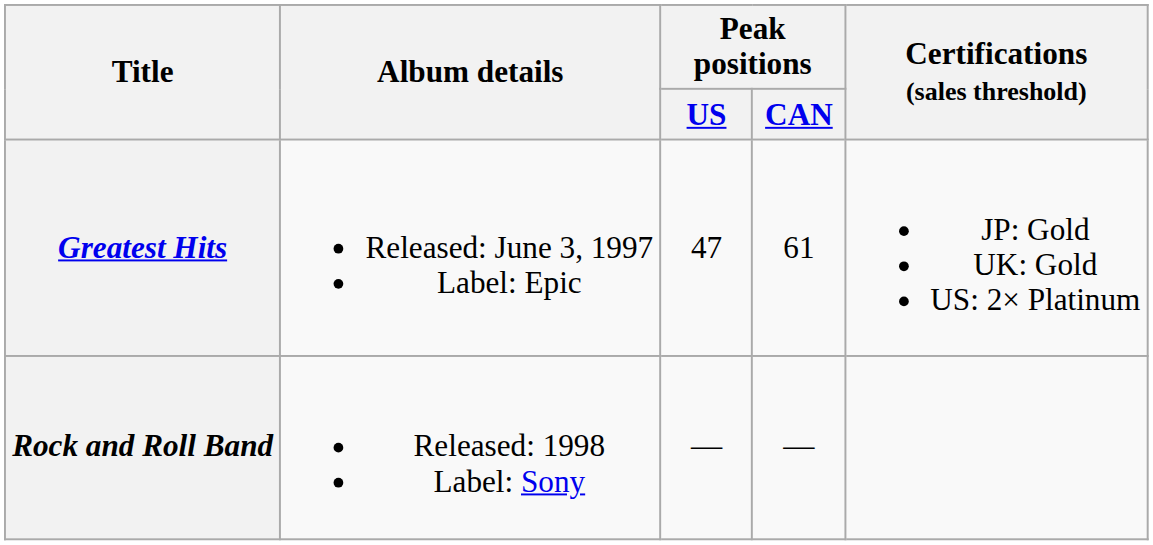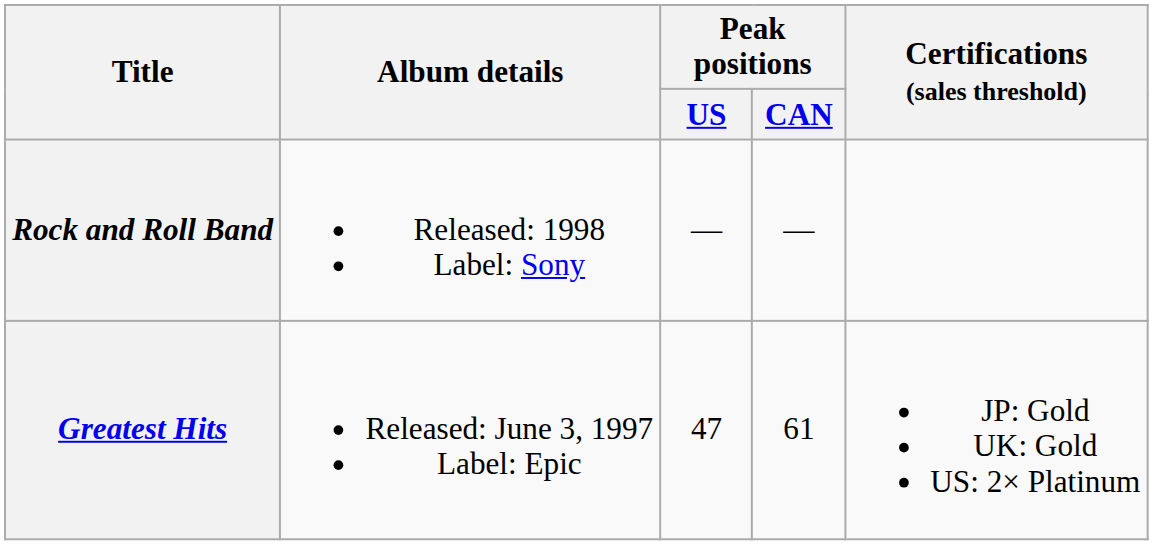 <table class="wikitable plainrowheaders" style="text-align:center;">
 <tr>
 <th rowspan="2">Title</th>
 <th rowspan="2">Album details</th>
 <th colspan="2">Peak positions</th>
 <th rowspan="2">Certifications<br><small>(sales threshold)</small></th>
 </tr>
 <tr>
 <th width="40"><a href='#'>US</a><br></th>
 <th width="40"><a href='#'>CAN</a><br></th>
 </tr>
 <tr>
+<th scope="row"><em>Rock and Roll Band</em></th>
+<td><br><ul><li>Released: 1998</li><li>Label: <a href='#'>Sony</a></li></ul></td>
+<td>—</td>
+<td>—</td>
+<td></td>
+</tr>
+<tr>
 <th scope="row"><em><a href='#'>Greatest Hits</a></em></th>
 <td><br><ul><li>Released: June 3, 1997</li><li>Label: Epic</li></ul></td>
 <td>47</td>
 <td>61</td>
 <td><br><ul><li>JP: Gold</li><li>UK: Gold</li><li>US: 2× Platinum</li></ul></td>
 </tr>
-<tr>
-<th scope="row"><em>Rock and Roll Band</em></th>
-<td><br><ul><li>Released: 1998</li><li>Label: <a href='#'>Sony</a></li></ul></td>
-<td>—</td>
-<td>—</td>
-<td></td>
-</tr>
 </table>
